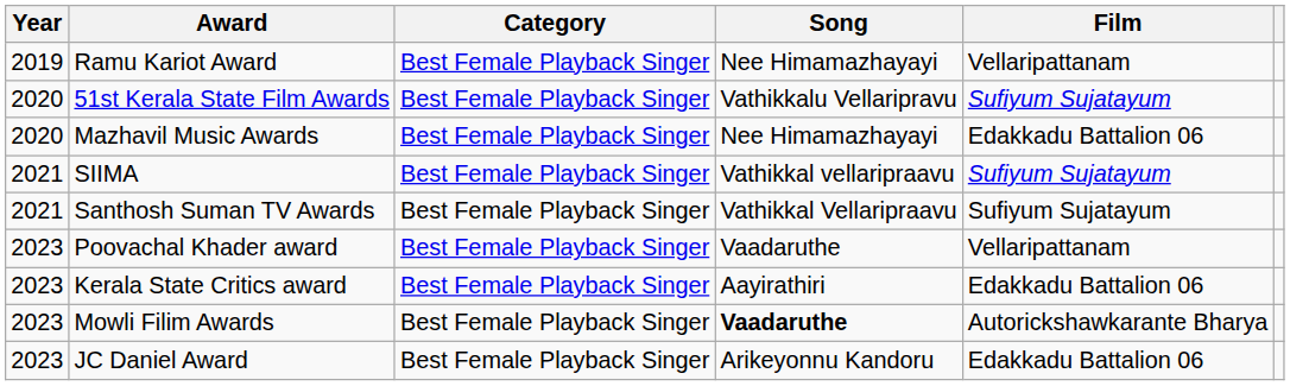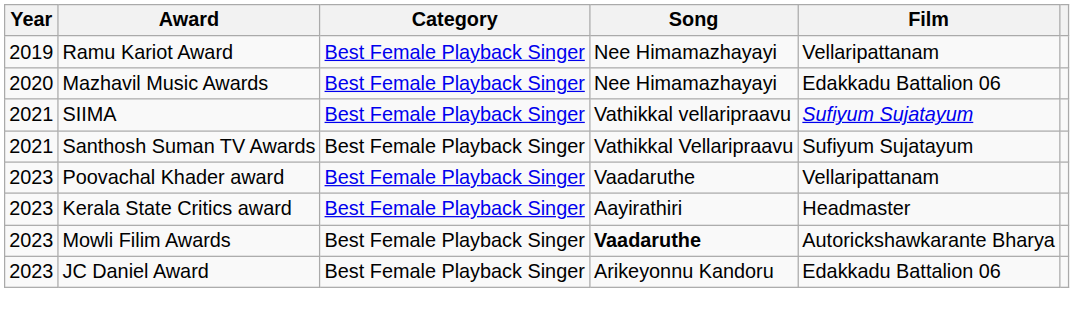 <table class= "sortable wikitable">
 <tr>
 <th>Year</th>
 <th>Award</th>
 <th>Category</th>
 <th>Song</th>
 <th>Film</th>
 <th></th>
 </tr>
 <tr>
 <td>2019</td>
 <td>Ramu Kariot Award</td>
 <td><a href='#'>Best Female Playback Singer</a></td>
 <td>Nee Himamazhayayi</td>
 <td>Vellaripattanam</td>
-<td></td>
-</tr>
-<tr>
-<td>2020</td>
-<td><a href='#'>51st Kerala State Film Awards</a></td>
-<td><a href='#'>Best Female Playback Singer</a></td>
-<td>Vathikkalu Vellaripravu</td>
-<td><em><a href='#'>Sufiyum Sujatayum</a></em></td>
 <td></td>
 </tr>
 <tr>
 <td>2020</td>
 <td>Mazhavil Music Awards</td>
 <td><a href='#'>Best Female Playback Singer</a></td>
 <td>Nee Himamazhayayi</td>
 <td>Edakkadu Battalion 06</td>
 <td></td>
 </tr>
 <tr>
 <td>2021</td>
 <td>SIIMA</td>
 <td><a href='#'>Best Female Playback Singer</a></td>
 <td>Vathikkal vellaripraavu</td>
 <td><em><a href='#'>Sufiyum Sujatayum</a></em></td>
 <td></td>
 </tr>
 <tr>
 <td>2021</td>
 <td>Santhosh Suman TV Awards</td>
 <td>Best Female Playback Singer</td>
 <td>Vathikkal Vellaripraavu</td>
 <td>Sufiyum Sujatayum</td>
 <td></td>
 </tr>
 <tr>
 <td>2023</td>
 <td>Poovachal Khader award</td>
 <td><a href='#'>Best Female Playback Singer</a></td>
 <td>Vaadaruthe</td>
 <td>Vellaripattanam</td>
 <td></td>
 </tr>
 <tr>
 <td>2023</td>
 <td>Kerala State Critics award</td>
 <td><a href='#'>Best Female Playback Singer</a></td>
 <td>Aayirathiri</td>
-<td>Edakkadu Battalion 06</td>
+<td>Headmaster</td>
 <td></td>
 </tr>
 <tr>
 <td>2023</td>
 <td>Mowli Filim Awards</td>
 <td>Best Female Playback Singer</td>
 <td><strong>Vaadaruthe</strong></td>
 <td>Autorickshawkarante Bharya</td>
 <td></td>
 </tr>
 <tr>
 <td>2023</td>
 <td>JC Daniel Award</td>
 <td>Best Female Playback Singer</td>
 <td>Arikeyonnu Kandoru</td>
 <td>Edakkadu Battalion 06</td>
 <td></td>
 </tr>
 </table>
